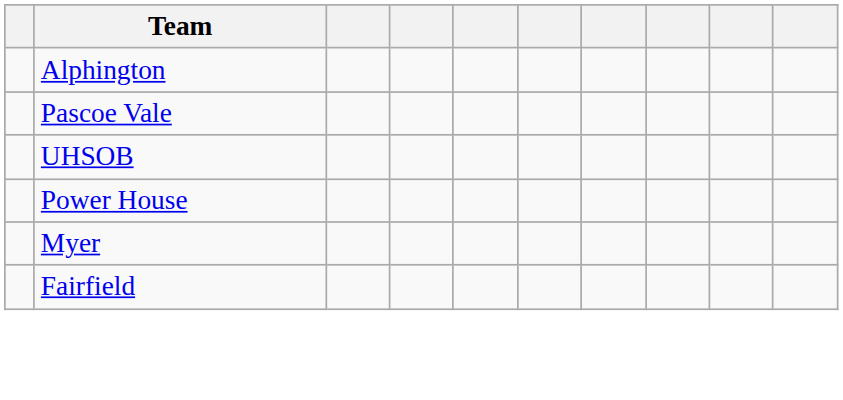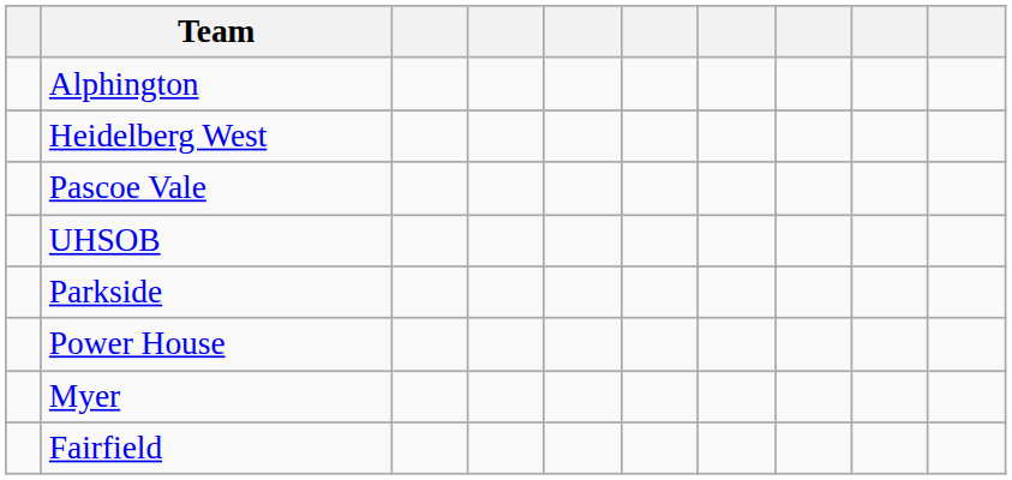 <table class="wikitable" style="text-align:center; margin-bottom:0">
 <tr>
 <th style="width:10px"></th>
 <th style="width:35%;">Team</th>
 <th style="width:30px;"></th>
 <th style="width:30px;"></th>
 <th style="width:30px;"></th>
 <th style="width:30px;"></th>
 <th style="width:30px;"></th>
 <th style="width:30px;"></th>
 <th style="width:30px;"></th>
 <th style="width:30px;"></th>
 </tr>
 <tr>
 <td></td>
 <td style="text-align:left;"><a href='#'>Alphington</a></td>
 <td></td>
 <td></td>
 <td></td>
 <td></td>
 <td></td>
 <td></td>
 <td></td>
 <td></td>
 </tr>
 <tr>
 <td></td>
+<td style="text-align:left;"><a href='#'>Heidelberg West</a></td>
+<td></td>
+<td></td>
+<td></td>
+<td></td>
+<td></td>
+<td></td>
+<td></td>
+<td></td>
+</tr>
+<tr>
+<td></td>
 <td style="text-align:left;"><a href='#'>Pascoe Vale</a></td>
 <td></td>
 <td></td>
 <td></td>
 <td></td>
 <td></td>
 <td></td>
 <td></td>
 <td></td>
 </tr>
 <tr>
 <td></td>
 <td style="text-align:left;"><a href='#'>UHSOB</a></td>
+<td></td>
+<td></td>
+<td></td>
+<td></td>
+<td></td>
+<td></td>
+<td></td>
+<td></td>
+</tr>
+<tr>
+<td></td>
+<td style="text-align:left;"><a href='#'>Parkside</a></td>
 <td></td>
 <td></td>
 <td></td>
 <td></td>
 <td></td>
 <td></td>
 <td></td>
 <td></td>
 </tr>
 <tr>
 <td></td>
 <td style="text-align:left;"><a href='#'>Power House</a></td>
 <td></td>
 <td></td>
 <td></td>
 <td></td>
 <td></td>
 <td></td>
 <td></td>
 <td></td>
 </tr>
 <tr>
 <td></td>
 <td style="text-align:left;"><a href='#'>Myer</a></td>
 <td></td>
 <td></td>
 <td></td>
 <td></td>
 <td></td>
 <td></td>
 <td></td>
 <td></td>
 </tr>
 <tr>
 <td></td>
 <td style="text-align:left;"><a href='#'>Fairfield</a></td>
 <td></td>
 <td></td>
 <td></td>
 <td></td>
 <td></td>
 <td></td>
 <td></td>
 <td></td>
 </tr>
 </table>
